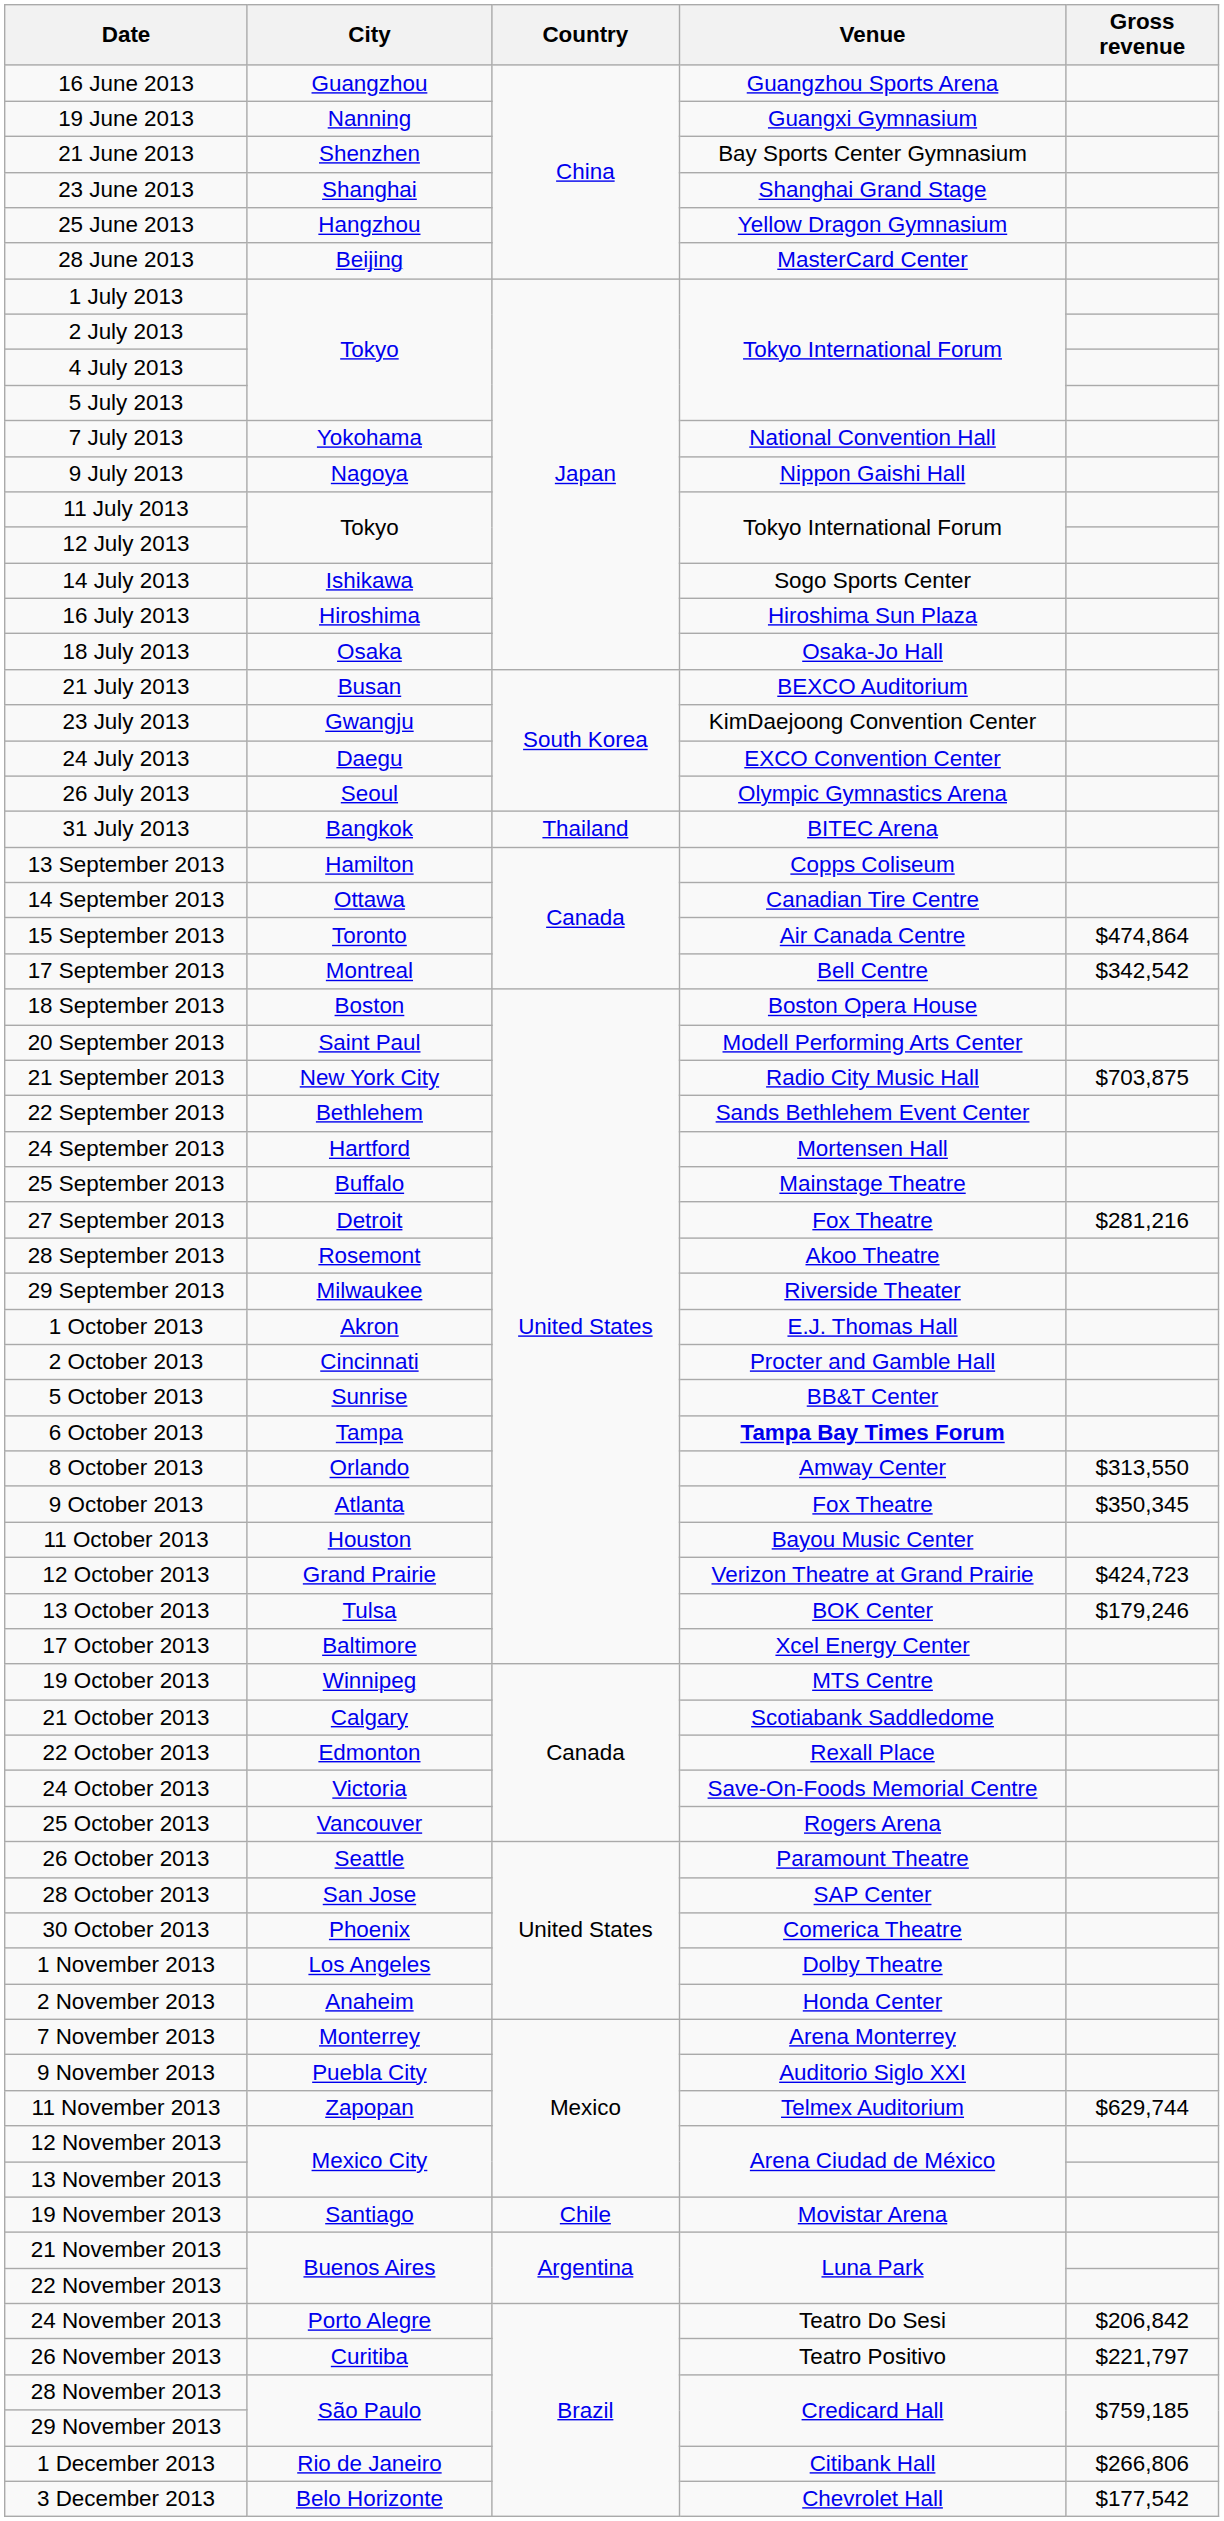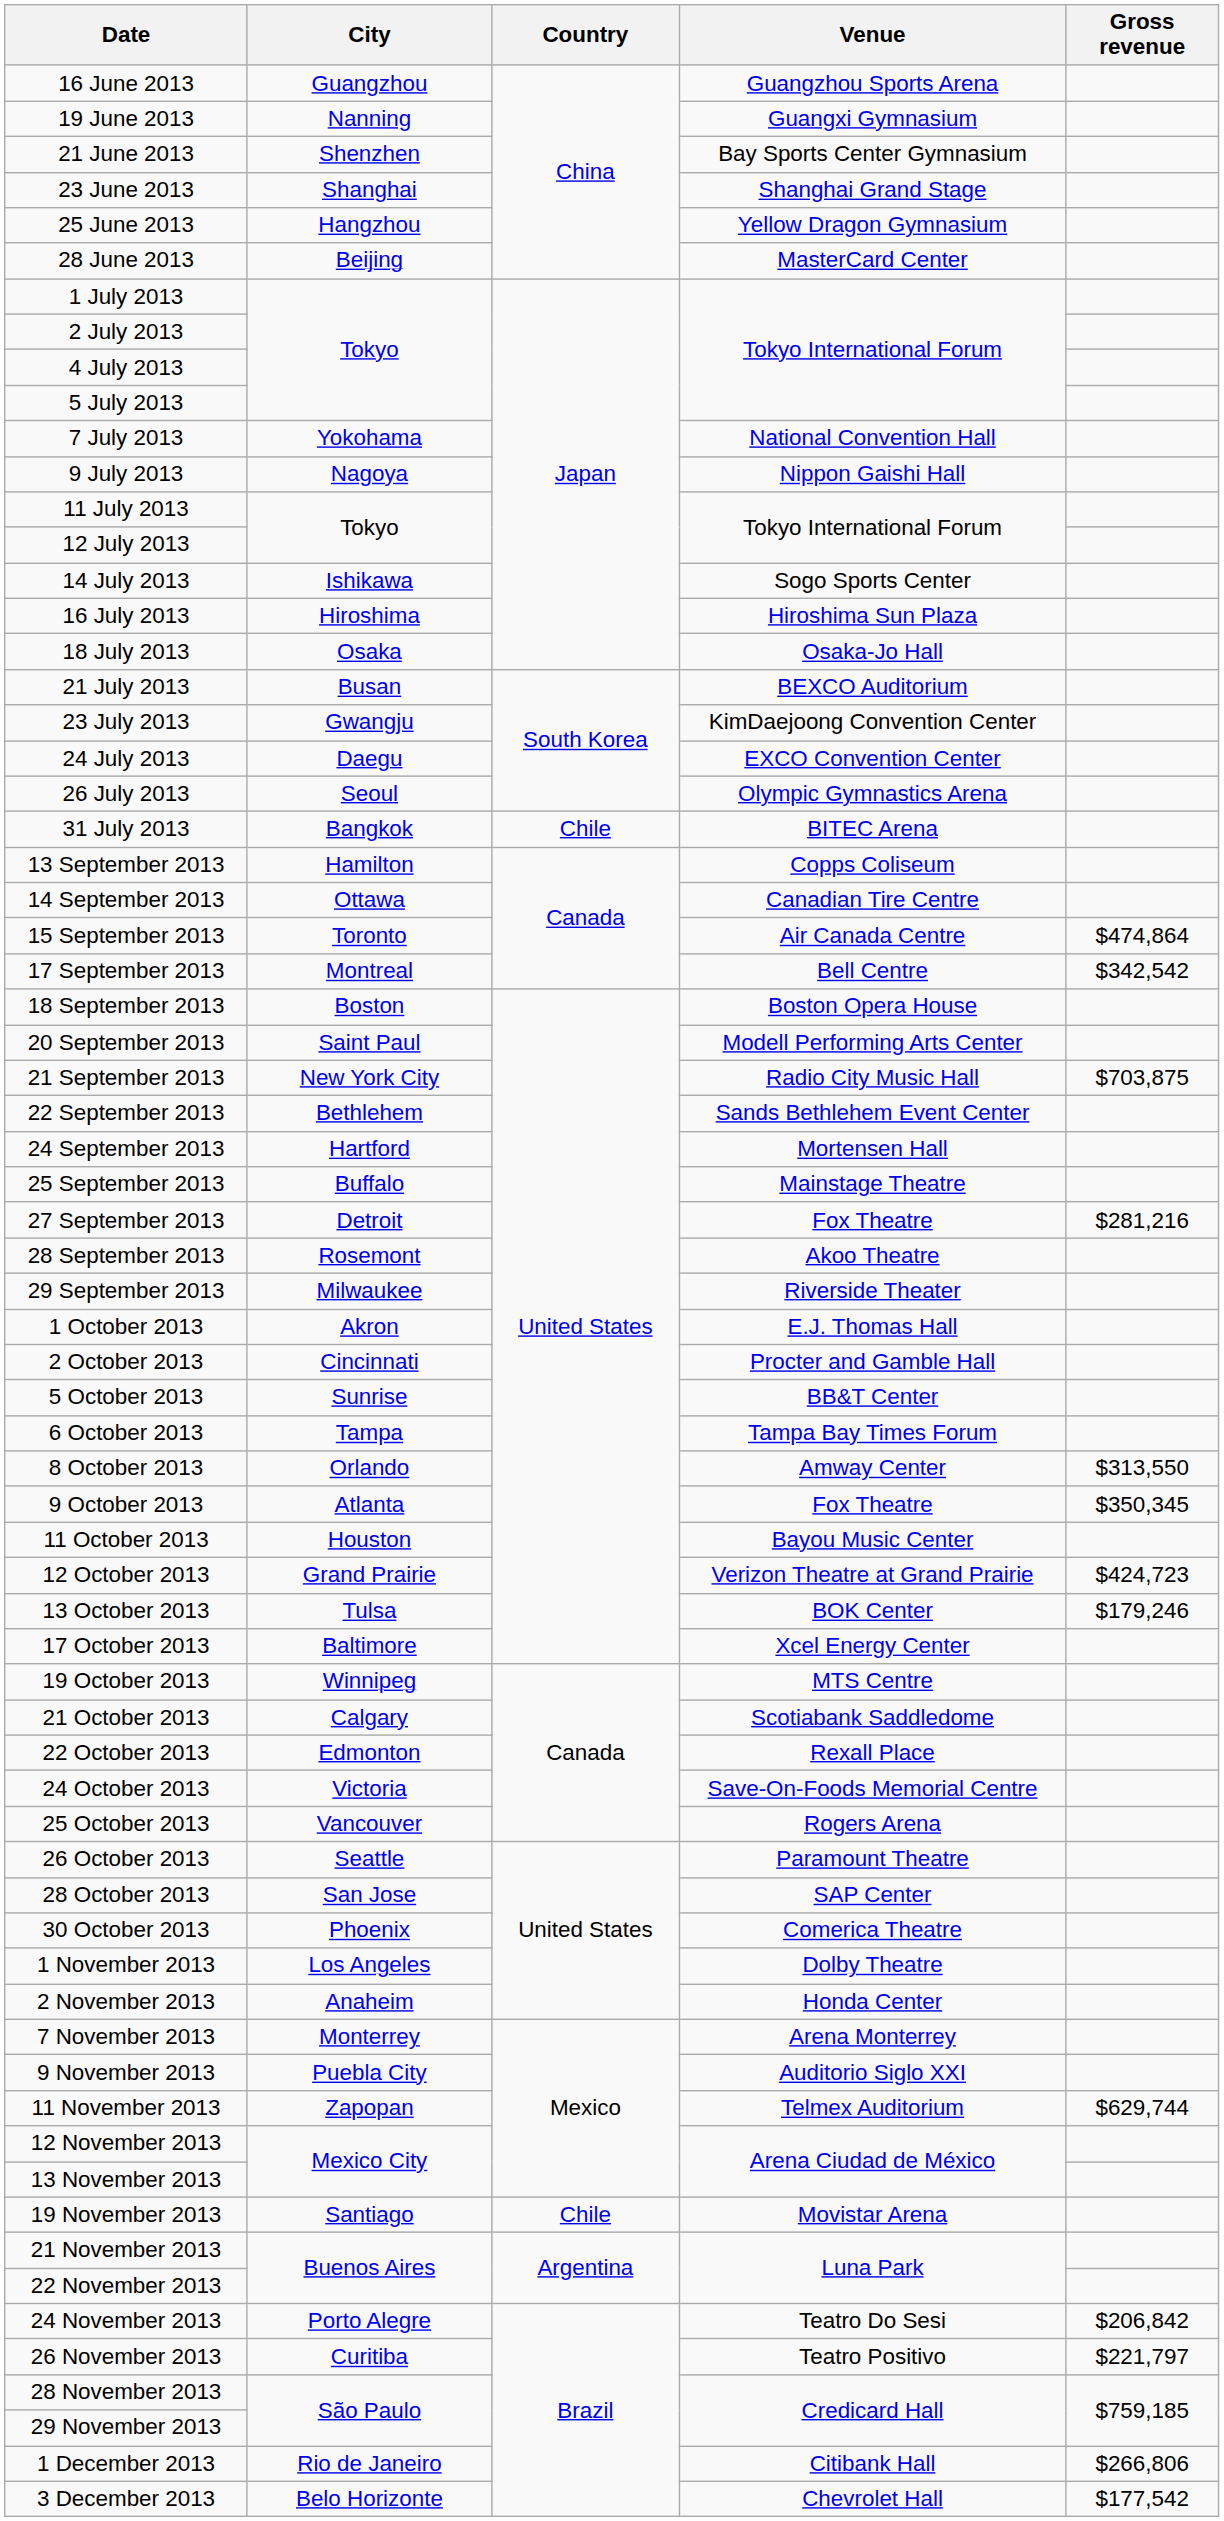 <table class="wikitable" style="text-align:center;">
 <tr>
 <th scope="col" style="width:12em;">Date</th>
 <th scope="col" style="width:12em;">City</th>
 <th scope="col" style="width:9em;">Country</th>
 <th scope="col" style="width:20em;;">Venue</th>
 <th scope="col" style="width:7em;;">Gross revenue</th>
 </tr>
 <tr>
 <td>16 June 2013</td>
 <td><a href='#'>Guangzhou</a></td>
 <td rowspan="6"><a href='#'>China</a></td>
 <td><a href='#'>Guangzhou Sports Arena</a></td>
 <td></td>
 </tr>
 <tr>
 <td>19 June 2013</td>
 <td><a href='#'>Nanning</a></td>
 <td><a href='#'>Guangxi Gymnasium</a></td>
 <td></td>
 </tr>
 <tr>
 <td>21 June 2013</td>
 <td><a href='#'>Shenzhen</a></td>
 <td>Bay Sports Center Gymnasium</td>
 <td></td>
 </tr>
 <tr>
 <td>23 June 2013</td>
 <td><a href='#'>Shanghai</a></td>
 <td><a href='#'>Shanghai Grand Stage</a></td>
 <td></td>
 </tr>
 <tr>
 <td>25 June 2013</td>
 <td><a href='#'>Hangzhou</a></td>
 <td><a href='#'>Yellow Dragon Gymnasium</a></td>
 <td></td>
 </tr>
 <tr>
 <td>28 June 2013</td>
 <td><a href='#'>Beijing</a></td>
 <td><a href='#'>MasterCard Center</a></td>
 <td></td>
 </tr>
 <tr>
 <td>1 July 2013</td>
 <td rowspan="4"><a href='#'>Tokyo</a></td>
 <td rowspan="11"><a href='#'>Japan</a></td>
 <td rowspan="4"><a href='#'>Tokyo International Forum</a></td>
 <td></td>
 </tr>
 <tr>
 <td>2 July 2013</td>
 <td></td>
 </tr>
 <tr>
 <td>4 July 2013</td>
 <td></td>
 </tr>
 <tr>
 <td>5 July 2013</td>
 <td></td>
 </tr>
 <tr>
 <td>7 July 2013</td>
 <td><a href='#'>Yokohama</a></td>
 <td><a href='#'>National Convention Hall</a></td>
 <td></td>
 </tr>
 <tr>
 <td>9 July 2013</td>
 <td><a href='#'>Nagoya</a></td>
 <td><a href='#'>Nippon Gaishi Hall</a></td>
 <td></td>
 </tr>
 <tr>
 <td>11 July 2013</td>
 <td rowspan="2">Tokyo</td>
 <td rowspan="2">Tokyo International Forum</td>
 <td></td>
 </tr>
 <tr>
 <td>12 July 2013</td>
 <td></td>
 </tr>
 <tr>
 <td>14 July 2013</td>
 <td><a href='#'>Ishikawa</a></td>
 <td>Sogo Sports Center</td>
 <td></td>
 </tr>
 <tr>
 <td>16 July 2013</td>
 <td><a href='#'>Hiroshima</a></td>
 <td><a href='#'>Hiroshima Sun Plaza</a></td>
 <td></td>
 </tr>
 <tr>
 <td>18 July 2013</td>
 <td><a href='#'>Osaka</a></td>
 <td><a href='#'>Osaka-Jo Hall</a></td>
 <td></td>
 </tr>
 <tr>
 <td>21 July 2013</td>
 <td><a href='#'>Busan</a></td>
 <td rowspan="4"><a href='#'>South Korea</a></td>
 <td><a href='#'>BEXCO Auditorium</a></td>
 <td></td>
 </tr>
 <tr>
 <td>23 July 2013</td>
 <td><a href='#'>Gwangju</a></td>
 <td>KimDaejoong Convention Center</td>
 <td></td>
 </tr>
 <tr>
 <td>24 July 2013</td>
 <td><a href='#'>Daegu</a></td>
 <td><a href='#'>EXCO Convention Center</a></td>
 <td></td>
 </tr>
 <tr>
 <td>26 July 2013</td>
 <td><a href='#'>Seoul</a></td>
 <td><a href='#'>Olympic Gymnastics Arena</a></td>
 <td></td>
 </tr>
 <tr>
 <td>31 July 2013</td>
 <td><a href='#'>Bangkok</a></td>
-<td><a href='#'>Thailand</a></td>
+<td><a href='#'>Chile</a></td>
 <td><a href='#'>BITEC Arena</a></td>
 <td></td>
 </tr>
 <tr>
 <td>13 September 2013</td>
 <td><a href='#'>Hamilton</a></td>
 <td rowspan="4"><a href='#'>Canada</a></td>
 <td><a href='#'>Copps Coliseum</a></td>
 <td></td>
 </tr>
 <tr>
 <td>14 September 2013</td>
 <td><a href='#'>Ottawa</a></td>
 <td><a href='#'>Canadian Tire Centre</a></td>
 <td></td>
 </tr>
 <tr>
 <td>15 September 2013</td>
 <td><a href='#'>Toronto</a></td>
 <td><a href='#'>Air Canada Centre</a></td>
 <td>$474,864</td>
 </tr>
 <tr>
 <td>17 September 2013</td>
 <td><a href='#'>Montreal</a></td>
 <td><a href='#'>Bell Centre</a></td>
 <td>$342,542</td>
 </tr>
 <tr>
 <td>18 September 2013</td>
 <td><a href='#'>Boston</a></td>
 <td rowspan="19"><a href='#'>United States</a></td>
 <td><a href='#'>Boston Opera House</a></td>
 <td></td>
 </tr>
 <tr>
 <td>20 September 2013</td>
 <td><a href='#'>Saint Paul</a></td>
 <td><a href='#'>Modell Performing Arts Center</a></td>
 <td></td>
 </tr>
 <tr>
 <td>21 September 2013</td>
 <td><a href='#'>New York City</a></td>
 <td><a href='#'>Radio City Music Hall</a></td>
 <td>$703,875</td>
 </tr>
 <tr>
 <td>22 September 2013</td>
 <td><a href='#'>Bethlehem</a></td>
 <td><a href='#'>Sands Bethlehem Event Center</a></td>
 <td></td>
 </tr>
 <tr>
 <td>24 September 2013</td>
 <td><a href='#'>Hartford</a></td>
 <td><a href='#'>Mortensen Hall</a></td>
 <td></td>
 </tr>
 <tr>
 <td>25 September 2013</td>
 <td><a href='#'>Buffalo</a></td>
 <td><a href='#'>Mainstage Theatre</a></td>
 <td></td>
 </tr>
 <tr>
 <td>27 September 2013</td>
 <td><a href='#'>Detroit</a></td>
 <td><a href='#'>Fox Theatre</a></td>
 <td>$281,216</td>
 </tr>
 <tr>
 <td>28 September 2013</td>
 <td><a href='#'>Rosemont</a></td>
 <td><a href='#'>Akoo Theatre</a></td>
 <td></td>
 </tr>
 <tr>
 <td>29 September 2013</td>
 <td><a href='#'>Milwaukee</a></td>
 <td><a href='#'>Riverside Theater</a></td>
 <td></td>
 </tr>
 <tr>
 <td>1 October 2013</td>
 <td><a href='#'>Akron</a></td>
 <td><a href='#'>E.J. Thomas Hall</a></td>
 <td></td>
 </tr>
 <tr>
 <td>2 October 2013</td>
 <td><a href='#'>Cincinnati</a></td>
 <td><a href='#'>Procter and Gamble Hall</a></td>
 <td></td>
 </tr>
 <tr>
 <td>5 October 2013</td>
 <td><a href='#'>Sunrise</a></td>
 <td><a href='#'>BB&T Center</a></td>
 <td></td>
 </tr>
 <tr>
 <td>6 October 2013</td>
 <td><a href='#'>Tampa</a></td>
-<td><strong><a href='#'>Tampa Bay Times Forum</a></strong></td>
+<td><a href='#'>Tampa Bay Times Forum</a></td>
 <td></td>
 </tr>
 <tr>
 <td>8 October 2013</td>
 <td><a href='#'>Orlando</a></td>
 <td><a href='#'>Amway Center</a></td>
 <td>$313,550</td>
 </tr>
 <tr>
 <td>9 October 2013</td>
 <td><a href='#'>Atlanta</a></td>
 <td><a href='#'>Fox Theatre</a></td>
 <td>$350,345</td>
 </tr>
 <tr>
 <td>11 October 2013</td>
 <td><a href='#'>Houston</a></td>
 <td><a href='#'>Bayou Music Center</a></td>
 <td></td>
 </tr>
 <tr>
 <td>12 October 2013</td>
 <td><a href='#'>Grand Prairie</a></td>
 <td><a href='#'>Verizon Theatre at Grand Prairie</a></td>
 <td>$424,723</td>
 </tr>
 <tr>
 <td>13 October 2013</td>
 <td><a href='#'>Tulsa</a></td>
 <td><a href='#'>BOK Center</a></td>
 <td>$179,246</td>
 </tr>
 <tr>
 <td>17 October 2013</td>
 <td><a href='#'>Baltimore</a></td>
 <td><a href='#'>Xcel Energy Center</a></td>
 <td></td>
 </tr>
 <tr>
 <td>19 October 2013</td>
 <td><a href='#'>Winnipeg</a></td>
 <td rowspan="5">Canada</td>
 <td><a href='#'>MTS Centre</a></td>
 <td></td>
 </tr>
 <tr>
 <td>21 October 2013</td>
 <td><a href='#'>Calgary</a></td>
 <td><a href='#'>Scotiabank Saddledome</a></td>
 <td></td>
 </tr>
 <tr>
 <td>22 October 2013</td>
 <td><a href='#'>Edmonton</a></td>
 <td><a href='#'>Rexall Place</a></td>
 <td></td>
 </tr>
 <tr>
 <td>24 October 2013</td>
 <td><a href='#'>Victoria</a></td>
 <td><a href='#'>Save-On-Foods Memorial Centre</a></td>
 <td></td>
 </tr>
 <tr>
 <td>25 October 2013</td>
 <td><a href='#'>Vancouver</a></td>
 <td><a href='#'>Rogers Arena</a></td>
 <td></td>
 </tr>
 <tr>
 <td>26 October 2013</td>
 <td><a href='#'>Seattle</a></td>
 <td rowspan="5">United States</td>
 <td><a href='#'>Paramount Theatre</a></td>
 <td></td>
 </tr>
 <tr>
 <td>28 October 2013</td>
 <td><a href='#'>San Jose</a></td>
 <td><a href='#'>SAP Center</a></td>
 <td></td>
 </tr>
 <tr>
 <td>30 October 2013</td>
 <td><a href='#'>Phoenix</a></td>
 <td><a href='#'>Comerica Theatre</a></td>
 <td></td>
 </tr>
 <tr>
 <td>1 November 2013</td>
 <td><a href='#'>Los Angeles</a></td>
 <td><a href='#'>Dolby Theatre</a></td>
 <td></td>
 </tr>
 <tr>
 <td>2 November 2013</td>
 <td><a href='#'>Anaheim</a></td>
 <td><a href='#'>Honda Center</a></td>
 <td></td>
 </tr>
 <tr>
 <td>7 November 2013</td>
 <td><a href='#'>Monterrey</a></td>
 <td rowspan="5">Mexico</td>
 <td><a href='#'>Arena Monterrey</a></td>
 <td></td>
 </tr>
 <tr>
 <td>9 November 2013</td>
 <td><a href='#'>Puebla City</a></td>
 <td><a href='#'>Auditorio Siglo XXI</a></td>
 <td></td>
 </tr>
 <tr>
 <td>11 November 2013</td>
 <td><a href='#'>Zapopan</a></td>
 <td><a href='#'>Telmex Auditorium</a></td>
 <td>$629,744</td>
 </tr>
 <tr>
 <td>12 November 2013</td>
 <td rowspan="2"><a href='#'>Mexico City</a></td>
 <td rowspan="2"><a href='#'>Arena Ciudad de México</a></td>
 <td></td>
 </tr>
 <tr>
 <td>13 November 2013</td>
 <td></td>
 </tr>
 <tr>
 <td>19 November 2013</td>
 <td><a href='#'>Santiago</a></td>
 <td><a href='#'>Chile</a></td>
 <td><a href='#'>Movistar Arena</a></td>
 <td></td>
 </tr>
 <tr>
 <td>21 November 2013</td>
 <td rowspan="2"><a href='#'>Buenos Aires</a></td>
 <td rowspan="2"><a href='#'>Argentina</a></td>
 <td rowspan="2"><a href='#'>Luna Park</a></td>
 <td></td>
 </tr>
 <tr>
 <td>22 November 2013</td>
 <td></td>
 </tr>
 <tr>
 <td>24 November 2013</td>
 <td><a href='#'>Porto Alegre</a></td>
 <td rowspan="6"><a href='#'>Brazil</a></td>
 <td>Teatro Do Sesi</td>
 <td>$206,842</td>
 </tr>
 <tr>
 <td>26 November 2013</td>
 <td><a href='#'>Curitiba</a></td>
 <td>Teatro Positivo</td>
 <td>$221,797</td>
 </tr>
 <tr>
 <td>28 November 2013</td>
 <td rowspan="2"><a href='#'>São Paulo</a></td>
 <td rowspan="2"><a href='#'>Credicard Hall</a></td>
 <td rowspan="2">$759,185</td>
 </tr>
 <tr>
 <td>29 November 2013</td>
 </tr>
 <tr>
 <td>1 December 2013</td>
 <td><a href='#'>Rio de Janeiro</a></td>
 <td><a href='#'>Citibank Hall</a></td>
 <td>$266,806</td>
 </tr>
 <tr>
 <td>3 December 2013</td>
 <td><a href='#'>Belo Horizonte</a></td>
 <td><a href='#'>Chevrolet Hall</a></td>
 <td>$177,542</td>
 </tr>
 </table>
